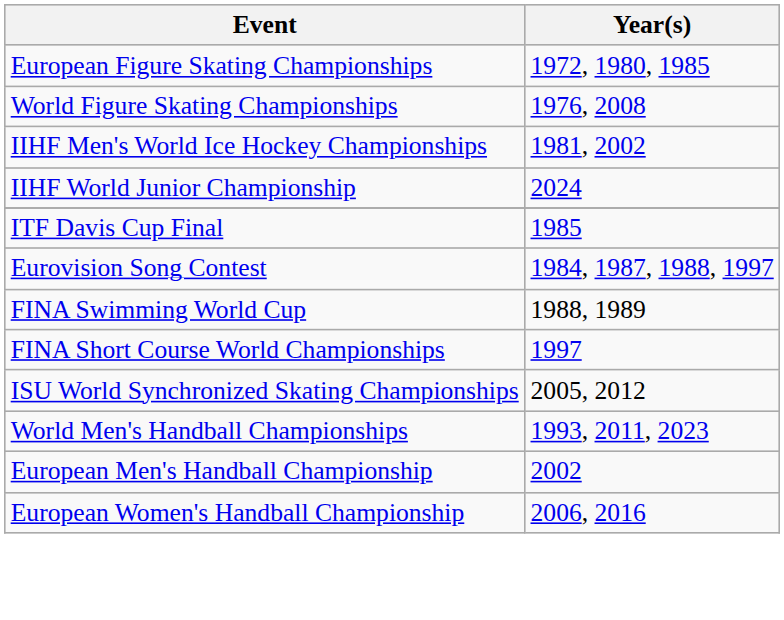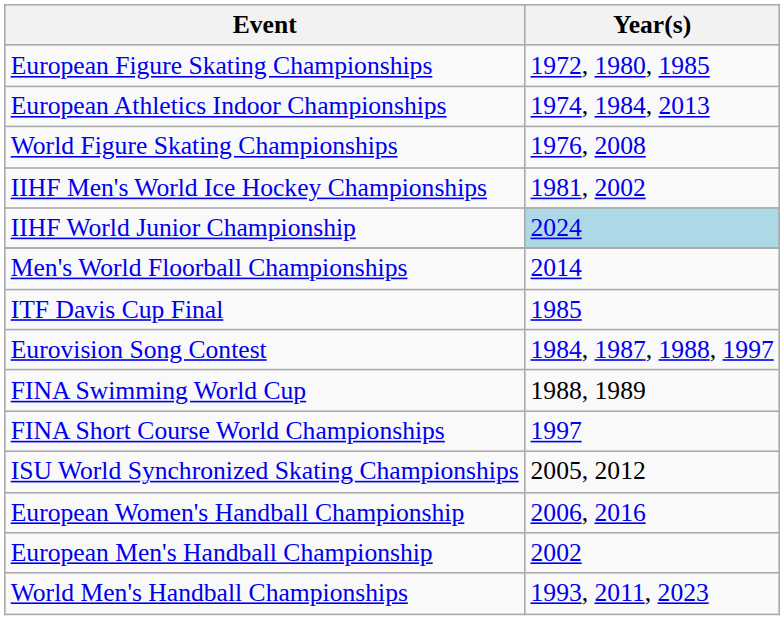 <table class="wikitable">
 <tr>
 <th>Event</th>
 <th>Year(s)</th>
 </tr>
 <tr>
 <td><a href='#'>European Figure Skating Championships</a></td>
 <td><a href='#'>1972</a>, <a href='#'>1980</a>, <a href='#'>1985</a></td>
+</tr>
+<tr>
+<td><a href='#'>European Athletics Indoor Championships</a></td>
+<td><a href='#'>1974</a>, <a href='#'>1984</a>, <a href='#'>2013</a></td>
 </tr>
 <tr>
 <td><a href='#'>World Figure Skating Championships</a></td>
 <td><a href='#'>1976</a>, <a href='#'>2008</a></td>
 </tr>
 <tr>
 <td><a href='#'>IIHF Men's World Ice Hockey Championships</a></td>
 <td><a href='#'>1981</a>, <a href='#'>2002</a></td>
 </tr>
 <tr>
 <td><a href='#'>IIHF World Junior Championship</a></td>
-<td><a href='#'>2024</a></td>
+<td style="background: lightblue;"><a href='#'>2024</a></td>
 </tr>
 <tr>
+</tr>
+<tr>
+<td><a href='#'>Men's World Floorball Championships</a></td>
+<td><a href='#'>2014</a></td>
 </tr>
 <tr>
 <td><a href='#'>ITF Davis Cup Final</a></td>
 <td><a href='#'>1985</a></td>
 </tr>
 <tr>
 <td><a href='#'>Eurovision Song Contest</a></td>
 <td><a href='#'>1984</a>, <a href='#'>1987</a>, <a href='#'>1988</a>, <a href='#'>1997</a></td>
 </tr>
 <tr>
 <td><a href='#'>FINA Swimming World Cup</a></td>
 <td>1988, 1989</td>
 </tr>
 <tr>
 <td><a href='#'>FINA Short Course World Championships</a></td>
 <td><a href='#'>1997</a></td>
 </tr>
 <tr>
 <td><a href='#'>ISU World Synchronized Skating Championships</a></td>
 <td>2005, 2012</td>
 </tr>
 <tr>
-<td><a href='#'>World Men's Handball Championships</a></td>
-<td><a href='#'>1993</a>, <a href='#'>2011</a>, <a href='#'>2023</a></td>
+<td><a href='#'>European Women's Handball Championship</a></td>
+<td><a href='#'>2006</a>, <a href='#'>2016</a></td>
 </tr>
 <tr>
 <td><a href='#'>European Men's Handball Championship</a></td>
 <td><a href='#'>2002</a></td>
 </tr>
 <tr>
-<td><a href='#'>European Women's Handball Championship</a></td>
-<td><a href='#'>2006</a>, <a href='#'>2016</a></td>
+<td><a href='#'>World Men's Handball Championships</a></td>
+<td><a href='#'>1993</a>, <a href='#'>2011</a>, <a href='#'>2023</a></td>
 </tr>
 </table>
